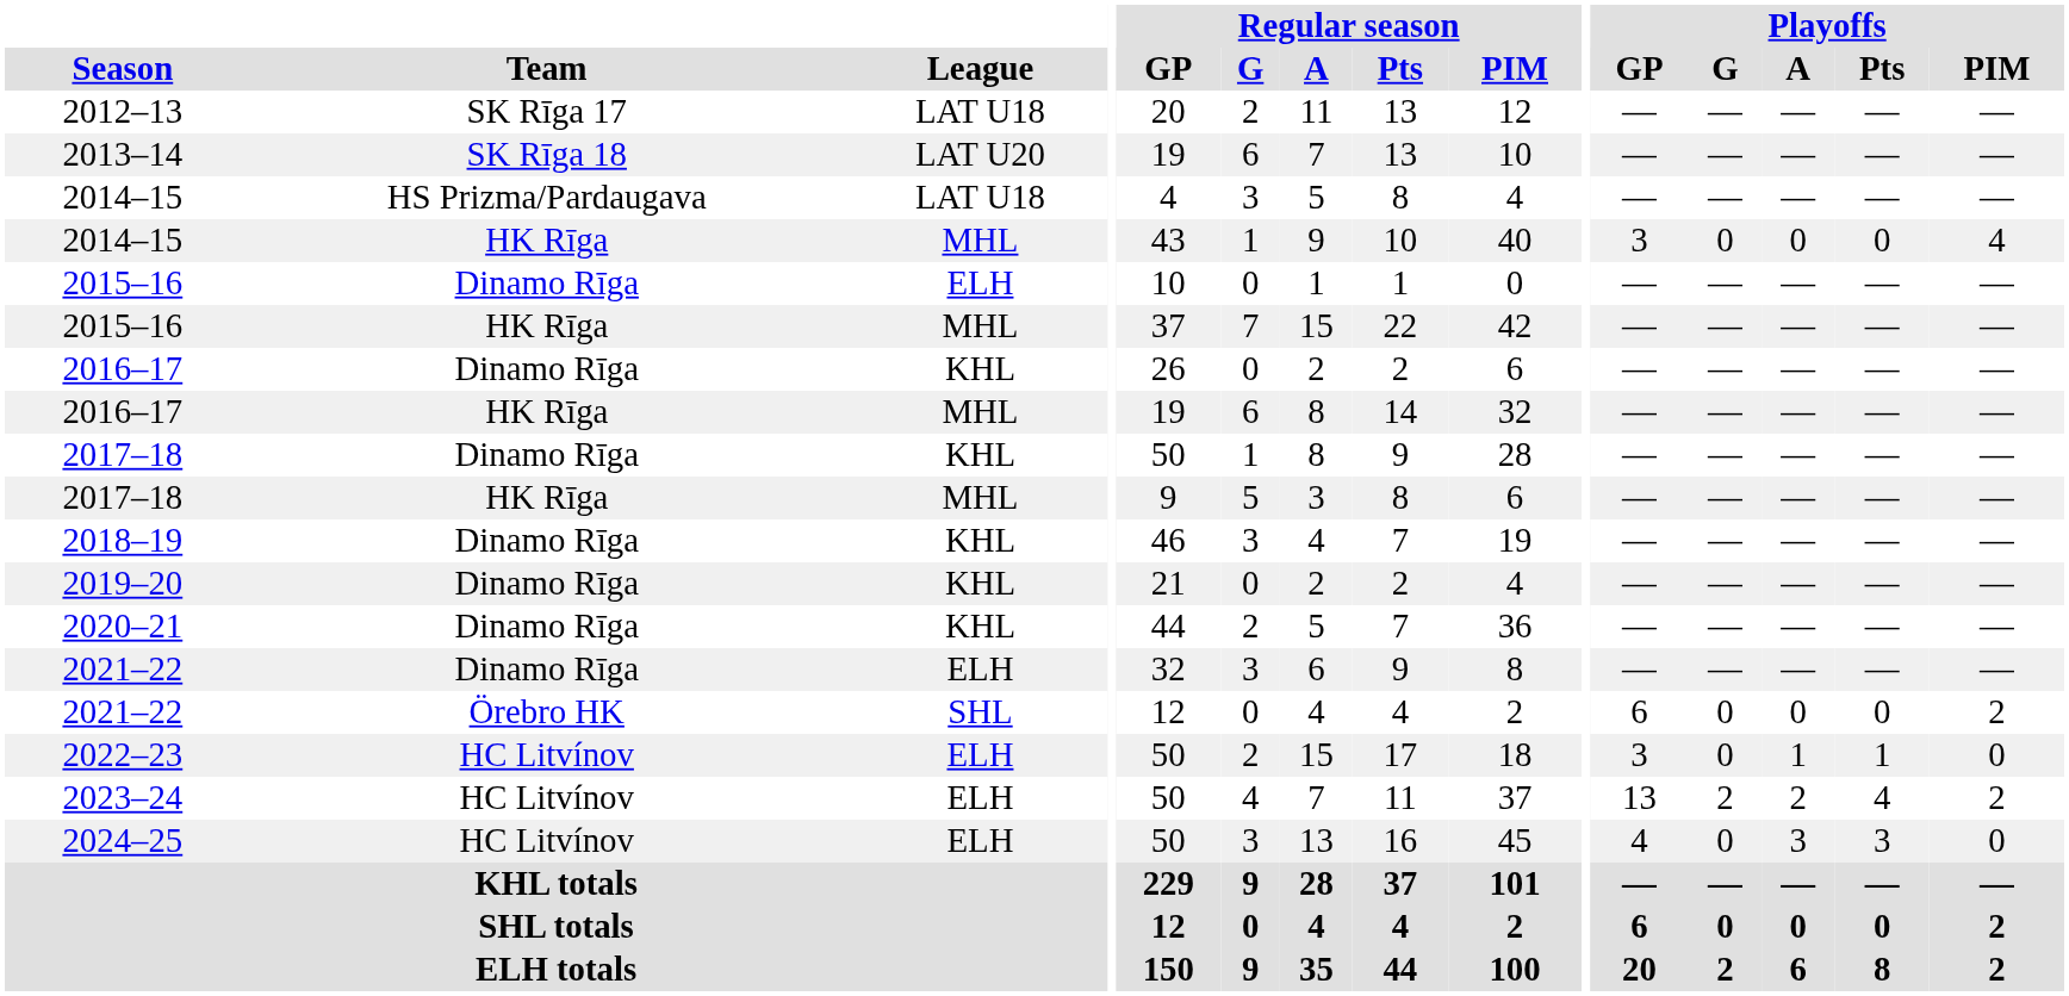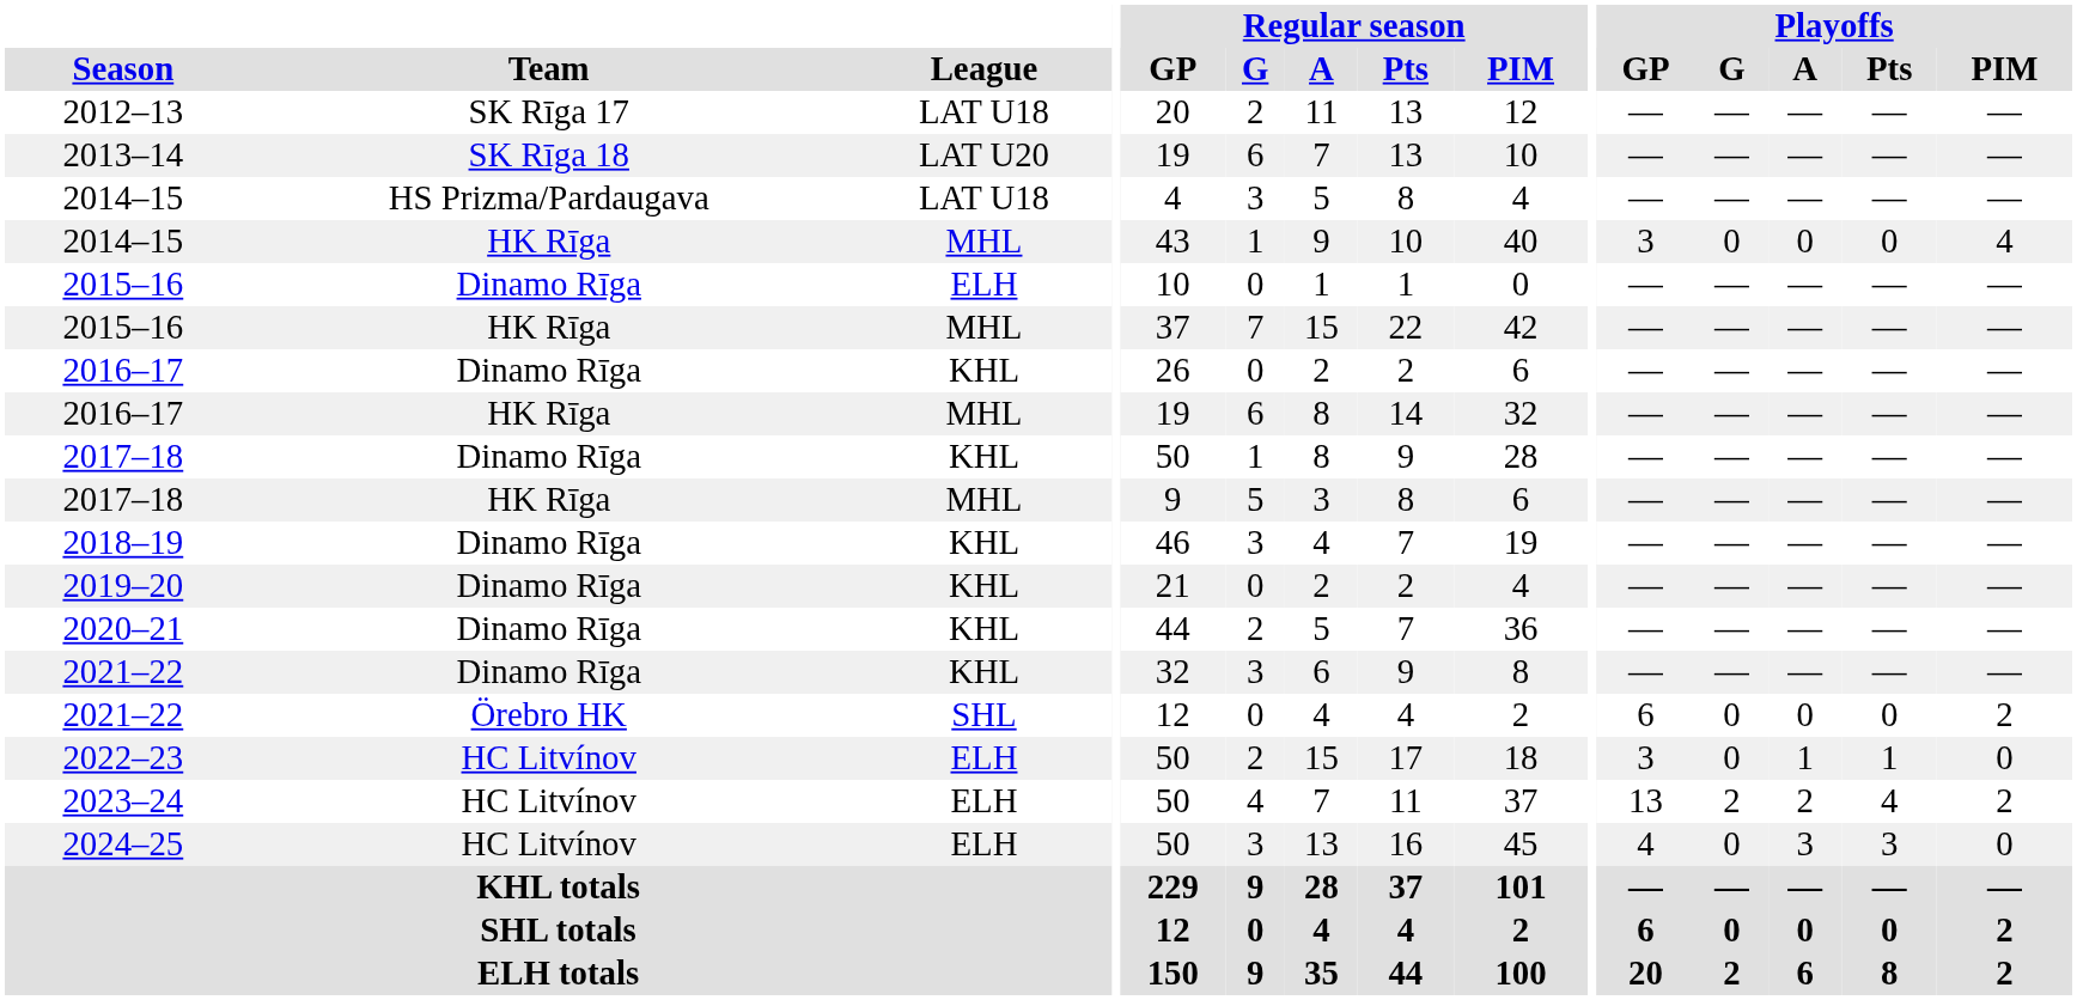 <table border="0" cellpadding="1" cellspacing="0" style="text-align:center; width:60em">
 <tr bgcolor="#e0e0e0">
 <th colspan="3"  bgcolor="#ffffff"></th>
 <th rowspan="99" bgcolor="#ffffff"></th>
 <th colspan="5"><a href='#'>Regular season</a></th>
 <th rowspan="99" bgcolor="#ffffff"></th>
 <th colspan="5"><a href='#'>Playoffs</a></th>
 </tr>
 <tr bgcolor="#e0e0e0">
 <th><a href='#'>Season</a></th>
 <th>Team</th>
 <th>League</th>
 <th>GP</th>
 <th><a href='#'>G</a></th>
 <th><a href='#'>A</a></th>
 <th><a href='#'>Pts</a></th>
 <th><a href='#'>PIM</a></th>
 <th>GP</th>
 <th>G</th>
 <th>A</th>
 <th>Pts</th>
 <th>PIM</th>
 </tr>
 <tr>
 <td>2012–13</td>
 <td>SK Rīga 17</td>
 <td>LAT U18</td>
 <td>20</td>
 <td>2</td>
 <td>11</td>
 <td>13</td>
 <td>12</td>
 <td>—</td>
 <td>—</td>
 <td>—</td>
 <td>—</td>
 <td>—</td>
 </tr>
 <tr bgcolor="#f0f0f0">
 <td>2013–14</td>
 <td><a href='#'>SK Rīga 18</a></td>
 <td>LAT U20</td>
 <td>19</td>
 <td>6</td>
 <td>7</td>
 <td>13</td>
 <td>10</td>
 <td>—</td>
 <td>—</td>
 <td>—</td>
 <td>—</td>
 <td>—</td>
 </tr>
 <tr>
 <td>2014–15</td>
 <td>HS Prizma/Pardaugava</td>
 <td>LAT U18</td>
 <td>4</td>
 <td>3</td>
 <td>5</td>
 <td>8</td>
 <td>4</td>
 <td>—</td>
 <td>—</td>
 <td>—</td>
 <td>—</td>
 <td>—</td>
 </tr>
 <tr bgcolor="#f0f0f0">
 <td>2014–15</td>
 <td><a href='#'>HK Rīga</a></td>
 <td><a href='#'>MHL</a></td>
 <td>43</td>
 <td>1</td>
 <td>9</td>
 <td>10</td>
 <td>40</td>
 <td>3</td>
 <td>0</td>
 <td>0</td>
 <td>0</td>
 <td>4</td>
 </tr>
 <tr>
 <td><a href='#'>2015–16</a></td>
 <td><a href='#'>Dinamo Rīga</a></td>
 <td><a href='#'>ELH</a></td>
 <td>10</td>
 <td>0</td>
 <td>1</td>
 <td>1</td>
 <td>0</td>
 <td>—</td>
 <td>—</td>
 <td>—</td>
 <td>—</td>
 <td>—</td>
 </tr>
 <tr bgcolor="#f0f0f0">
 <td>2015–16</td>
 <td>HK Rīga</td>
 <td>MHL</td>
 <td>37</td>
 <td>7</td>
 <td>15</td>
 <td>22</td>
 <td>42</td>
 <td>—</td>
 <td>—</td>
 <td>—</td>
 <td>—</td>
 <td>—</td>
 </tr>
 <tr>
 <td><a href='#'>2016–17</a></td>
 <td>Dinamo Rīga</td>
 <td>KHL</td>
 <td>26</td>
 <td>0</td>
 <td>2</td>
 <td>2</td>
 <td>6</td>
 <td>—</td>
 <td>—</td>
 <td>—</td>
 <td>—</td>
 <td>—</td>
 </tr>
 <tr bgcolor="#f0f0f0">
 <td>2016–17</td>
 <td>HK Rīga</td>
 <td>MHL</td>
 <td>19</td>
 <td>6</td>
 <td>8</td>
 <td>14</td>
 <td>32</td>
 <td>—</td>
 <td>—</td>
 <td>—</td>
 <td>—</td>
 <td>—</td>
 </tr>
 <tr>
 <td><a href='#'>2017–18</a></td>
 <td>Dinamo Rīga</td>
 <td>KHL</td>
 <td>50</td>
 <td>1</td>
 <td>8</td>
 <td>9</td>
 <td>28</td>
 <td>—</td>
 <td>—</td>
 <td>—</td>
 <td>—</td>
 <td>—</td>
 </tr>
 <tr bgcolor="#f0f0f0">
 <td>2017–18</td>
 <td>HK Rīga</td>
 <td>MHL</td>
 <td>9</td>
 <td>5</td>
 <td>3</td>
 <td>8</td>
 <td>6</td>
 <td>—</td>
 <td>—</td>
 <td>—</td>
 <td>—</td>
 <td>—</td>
 </tr>
 <tr>
 <td><a href='#'>2018–19</a></td>
 <td>Dinamo Rīga</td>
 <td>KHL</td>
 <td>46</td>
 <td>3</td>
 <td>4</td>
 <td>7</td>
 <td>19</td>
 <td>—</td>
 <td>—</td>
 <td>—</td>
 <td>—</td>
 <td>—</td>
 </tr>
 <tr bgcolor="#f0f0f0">
 <td><a href='#'>2019–20</a></td>
 <td>Dinamo Rīga</td>
 <td>KHL</td>
 <td>21</td>
 <td>0</td>
 <td>2</td>
 <td>2</td>
 <td>4</td>
 <td>—</td>
 <td>—</td>
 <td>—</td>
 <td>—</td>
 <td>—</td>
 </tr>
 <tr>
 <td><a href='#'>2020–21</a></td>
 <td>Dinamo Rīga</td>
 <td>KHL</td>
 <td>44</td>
 <td>2</td>
 <td>5</td>
 <td>7</td>
 <td>36</td>
 <td>—</td>
 <td>—</td>
 <td>—</td>
 <td>—</td>
 <td>—</td>
 </tr>
 <tr bgcolor="#f0f0f0">
 <td><a href='#'>2021–22</a></td>
 <td>Dinamo Rīga</td>
-<td>ELH</td>
+<td>KHL</td>
 <td>32</td>
 <td>3</td>
 <td>6</td>
 <td>9</td>
 <td>8</td>
 <td>—</td>
 <td>—</td>
 <td>—</td>
 <td>—</td>
 <td>—</td>
 </tr>
 <tr>
 <td><a href='#'>2021–22</a></td>
 <td><a href='#'>Örebro HK</a></td>
 <td><a href='#'>SHL</a></td>
 <td>12</td>
 <td>0</td>
 <td>4</td>
 <td>4</td>
 <td>2</td>
 <td>6</td>
 <td>0</td>
 <td>0</td>
 <td>0</td>
 <td>2</td>
 </tr>
 <tr bgcolor="#f0f0f0">
 <td><a href='#'>2022–23</a></td>
 <td><a href='#'>HC Litvínov</a></td>
 <td><a href='#'>ELH</a></td>
 <td>50</td>
 <td>2</td>
 <td>15</td>
 <td>17</td>
 <td>18</td>
 <td>3</td>
 <td>0</td>
 <td>1</td>
 <td>1</td>
 <td>0</td>
 </tr>
 <tr>
 <td><a href='#'>2023–24</a></td>
 <td>HC Litvínov</td>
 <td>ELH</td>
 <td>50</td>
 <td>4</td>
 <td>7</td>
 <td>11</td>
 <td>37</td>
 <td>13</td>
 <td>2</td>
 <td>2</td>
 <td>4</td>
 <td>2</td>
 </tr>
 <tr bgcolor="#f0f0f0">
 <td><a href='#'>2024–25</a></td>
 <td>HC Litvínov</td>
 <td>ELH</td>
 <td>50</td>
 <td>3</td>
 <td>13</td>
 <td>16</td>
 <td>45</td>
 <td>4</td>
 <td>0</td>
 <td>3</td>
 <td>3</td>
 <td>0</td>
 </tr>
 <tr bgcolor="#e0e0e0">
 <th colspan="3">KHL totals</th>
 <th>229</th>
 <th>9</th>
 <th>28</th>
 <th>37</th>
 <th>101</th>
 <th>—</th>
 <th>—</th>
 <th>—</th>
 <th>—</th>
 <th>—</th>
 </tr>
 <tr bgcolor="#e0e0e0">
 <th colspan="3">SHL totals</th>
 <th>12</th>
 <th>0</th>
 <th>4</th>
 <th>4</th>
 <th>2</th>
 <th>6</th>
 <th>0</th>
 <th>0</th>
 <th>0</th>
 <th>2</th>
 </tr>
 <tr bgcolor="#e0e0e0">
 <th colspan="3">ELH totals</th>
 <th>150</th>
 <th>9</th>
 <th>35</th>
 <th>44</th>
 <th>100</th>
 <th>20</th>
 <th>2</th>
 <th>6</th>
 <th>8</th>
 <th>2</th>
 </tr>
 </table>
